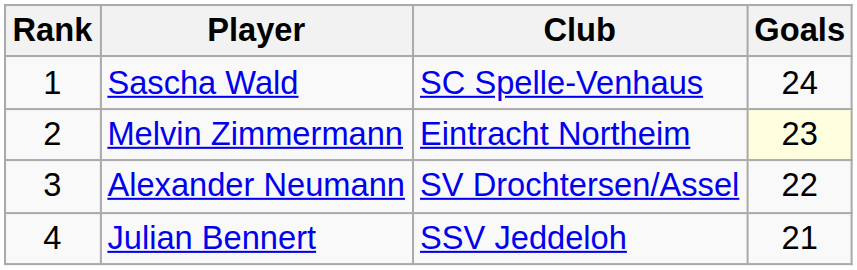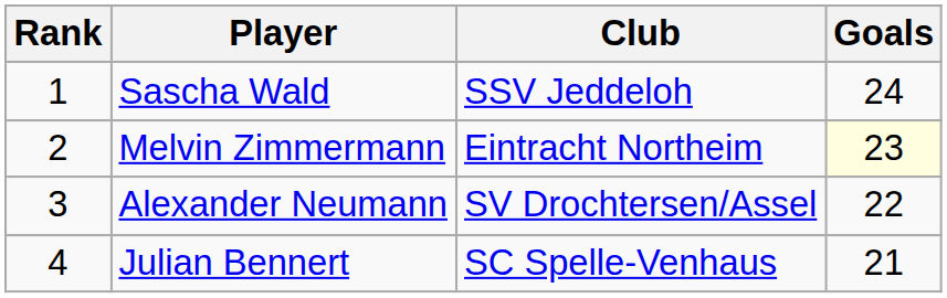 <table class="wikitable" style="text-align:center">
 <tr>
 <th>Rank</th>
 <th>Player</th>
 <th>Club</th>
 <th>Goals</th>
 </tr>
 <tr>
 <td>1</td>
 <td align="left"> <a href='#'>Sascha Wald</a></td>
-<td align="left"><a href='#'>SC Spelle-Venhaus</a></td>
+<td align="left"><a href='#'>SSV Jeddeloh</a></td>
 <td>24</td>
 </tr>
 <tr>
 <td>2</td>
 <td align="left"> <a href='#'>Melvin Zimmermann</a></td>
 <td align="left"><a href='#'>Eintracht Northeim</a></td>
 <td style="background: lightyellow;">23</td>
 </tr>
 <tr>
 <td>3</td>
 <td align="left"> <a href='#'>Alexander Neumann</a></td>
 <td align="left"><a href='#'>SV Drochtersen/Assel</a></td>
 <td>22</td>
 </tr>
 <tr>
 <td>4</td>
 <td align="left"> <a href='#'>Julian Bennert</a></td>
-<td align="left"><a href='#'>SSV Jeddeloh</a></td>
+<td align="left"><a href='#'>SC Spelle-Venhaus</a></td>
 <td>21</td>
 </tr>
 </table>
